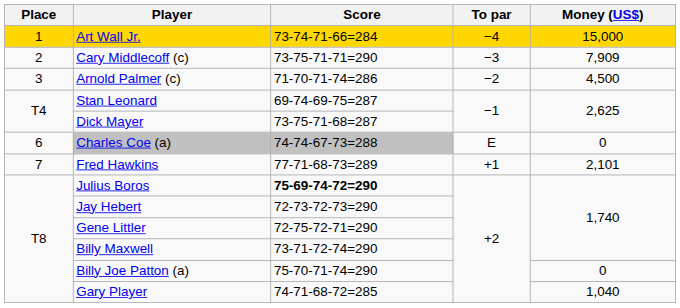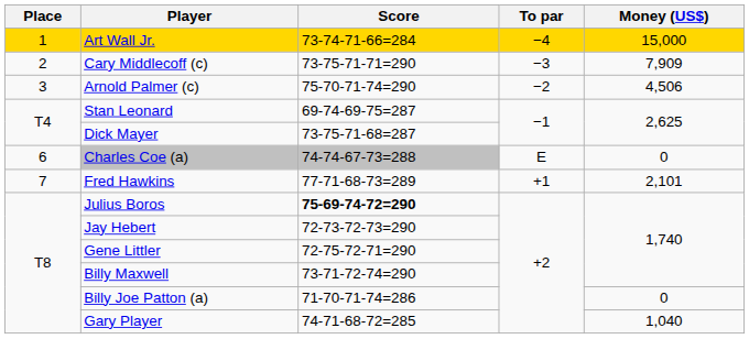 <table class="wikitable" style="width:50em;margin-bottom:0;">
 <tr>
 <th>Place</th>
 <th>Player</th>
 <th>Score</th>
 <th>To par</th>
 <th>Money (<a href='#'>US$</a>)</th>
 </tr>
 <tr style="background:gold">
 <td align=center>1</td>
 <td> <a href='#'>Art Wall Jr.</a></td>
 <td>73-74-71-66=284</td>
 <td align=center>−4</td>
 <td align=center>15,000</td>
 </tr>
 <tr>
 <td align=center>2</td>
 <td> <a href='#'>Cary Middlecoff</a> (c)</td>
 <td>73-75-71-71=290</td>
 <td align=center>−3</td>
 <td align=center>7,909</td>
 </tr>
 <tr>
 <td align=center>3</td>
 <td> <a href='#'>Arnold Palmer</a> (c)</td>
-<td>71-70-71-74=286</td>
+<td>75-70-71-74=290</td>
 <td align=center>−2</td>
-<td align=center>4,500</td>
+<td align=center>4,506</td>
 </tr>
 <tr>
 <td rowspan=2 align=center>T4</td>
 <td> <a href='#'>Stan Leonard</a></td>
 <td>69-74-69-75=287</td>
 <td rowspan=2 align=center>−1</td>
 <td rowspan=2 align=center>2,625</td>
 </tr>
 <tr>
 <td> <a href='#'>Dick Mayer</a></td>
 <td>73-75-71-68=287</td>
 </tr>
 <tr>
 <td align=center>6</td>
 <td style="background:silver"> <a href='#'>Charles Coe</a> (a)</td>
 <td style="background:silver">74-74-67-73=288</td>
 <td align=center>E</td>
 <td align=center>0</td>
 </tr>
 <tr>
 <td align=center>7</td>
 <td> <a href='#'>Fred Hawkins</a></td>
 <td>77-71-68-73=289</td>
 <td align=center>+1</td>
 <td align=center>2,101</td>
 </tr>
 <tr>
 <td rowspan=6 align=center>T8</td>
 <td> <a href='#'>Julius Boros</a></td>
 <td><strong>75-69-74-72=290</strong></td>
 <td rowspan=6 align=center>+2</td>
 <td rowspan=4 align=center>1,740</td>
 </tr>
 <tr>
 <td> <a href='#'>Jay Hebert</a></td>
 <td>72-73-72-73=290</td>
 </tr>
 <tr>
 <td> <a href='#'>Gene Littler</a></td>
 <td>72-75-72-71=290</td>
 </tr>
 <tr>
 <td> <a href='#'>Billy Maxwell</a></td>
 <td>73-71-72-74=290</td>
 </tr>
 <tr>
 <td> <a href='#'>Billy Joe Patton</a> (a)</td>
-<td>75-70-71-74=290</td>
+<td>71-70-71-74=286</td>
 <td align=center>0</td>
 </tr>
 <tr>
 <td> <a href='#'>Gary Player</a></td>
 <td>74-71-68-72=285</td>
 <td align=center>1,040</td>
 </tr>
 </table>
